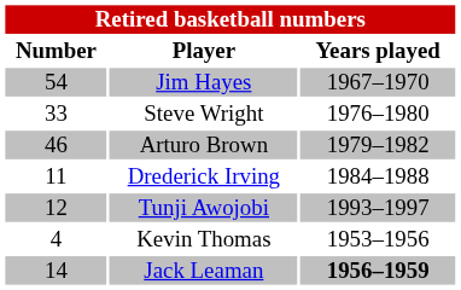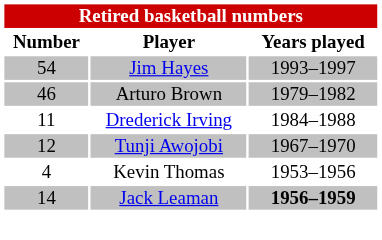 <table class="toccolours" style="width:320px;">
 <tr>
 <th colspan="3" style="text-align: center; background:#CC0000; color:white; border:2px solid #white;"><strong>Retired basketball numbers</strong></th>
 </tr>
 <tr>
 <th>Number</th>
 <th>Player</th>
 <th>Years played</th>
 </tr>
 <tr style="background:silver; text-align:center;">
 <td>54</td>
 <td><a href='#'>Jim Hayes</a></td>
-<td>1967–1970</td>
-</tr>
-<tr align=center>
-<td>33</td>
-<td>Steve Wright</td>
-<td>1976–1980</td>
+<td>1993–1997</td>
 </tr>
 <tr style="background:silver; text-align:center;">
 <td>46</td>
 <td>Arturo Brown</td>
 <td>1979–1982</td>
 </tr>
 <tr align=center>
 <td>11</td>
 <td><a href='#'>Drederick Irving</a></td>
 <td>1984–1988</td>
 </tr>
 <tr style="background:silver; text-align:center;">
 <td>12</td>
 <td><a href='#'>Tunji Awojobi</a></td>
-<td>1993–1997</td>
+<td>1967–1970</td>
 </tr>
 <tr align=center>
 <td>4</td>
 <td>Kevin Thomas</td>
 <td>1953–1956</td>
 </tr>
 <tr style="background:silver; text-align:center;">
 <td>14</td>
 <td><a href='#'>Jack Leaman</a></td>
 <td><strong>1956–1959</strong></td>
 </tr>
 </table>
